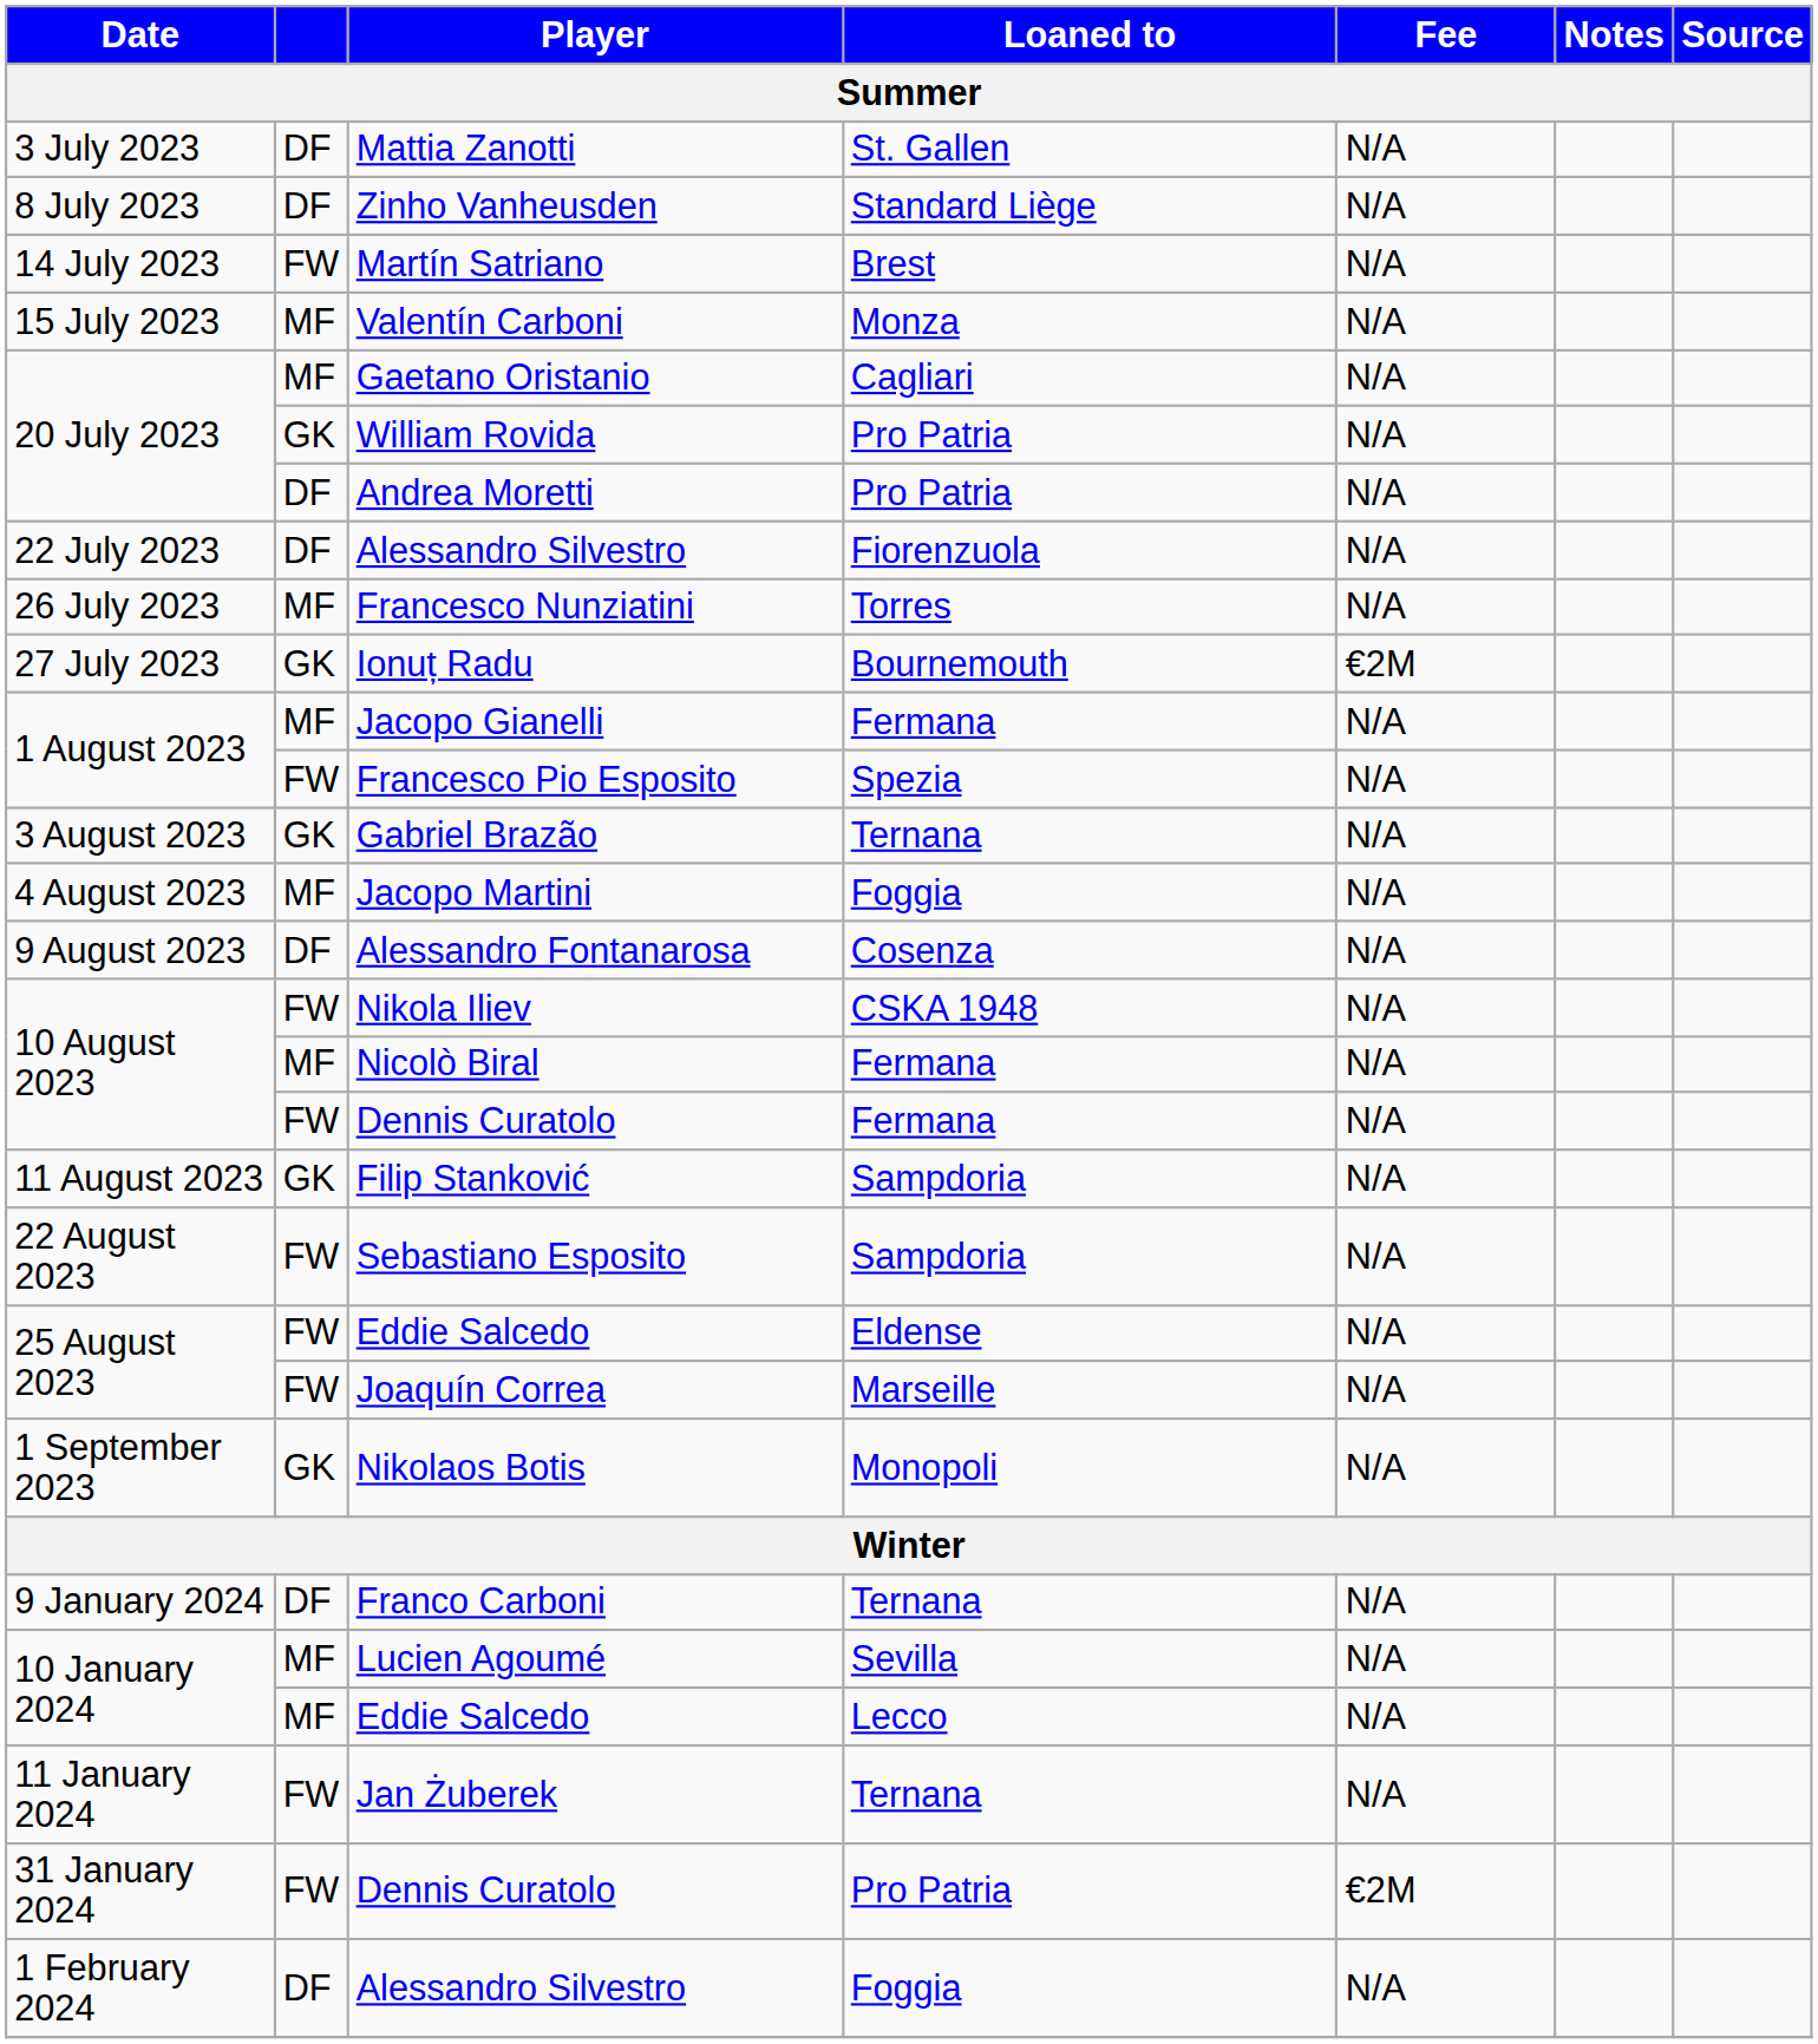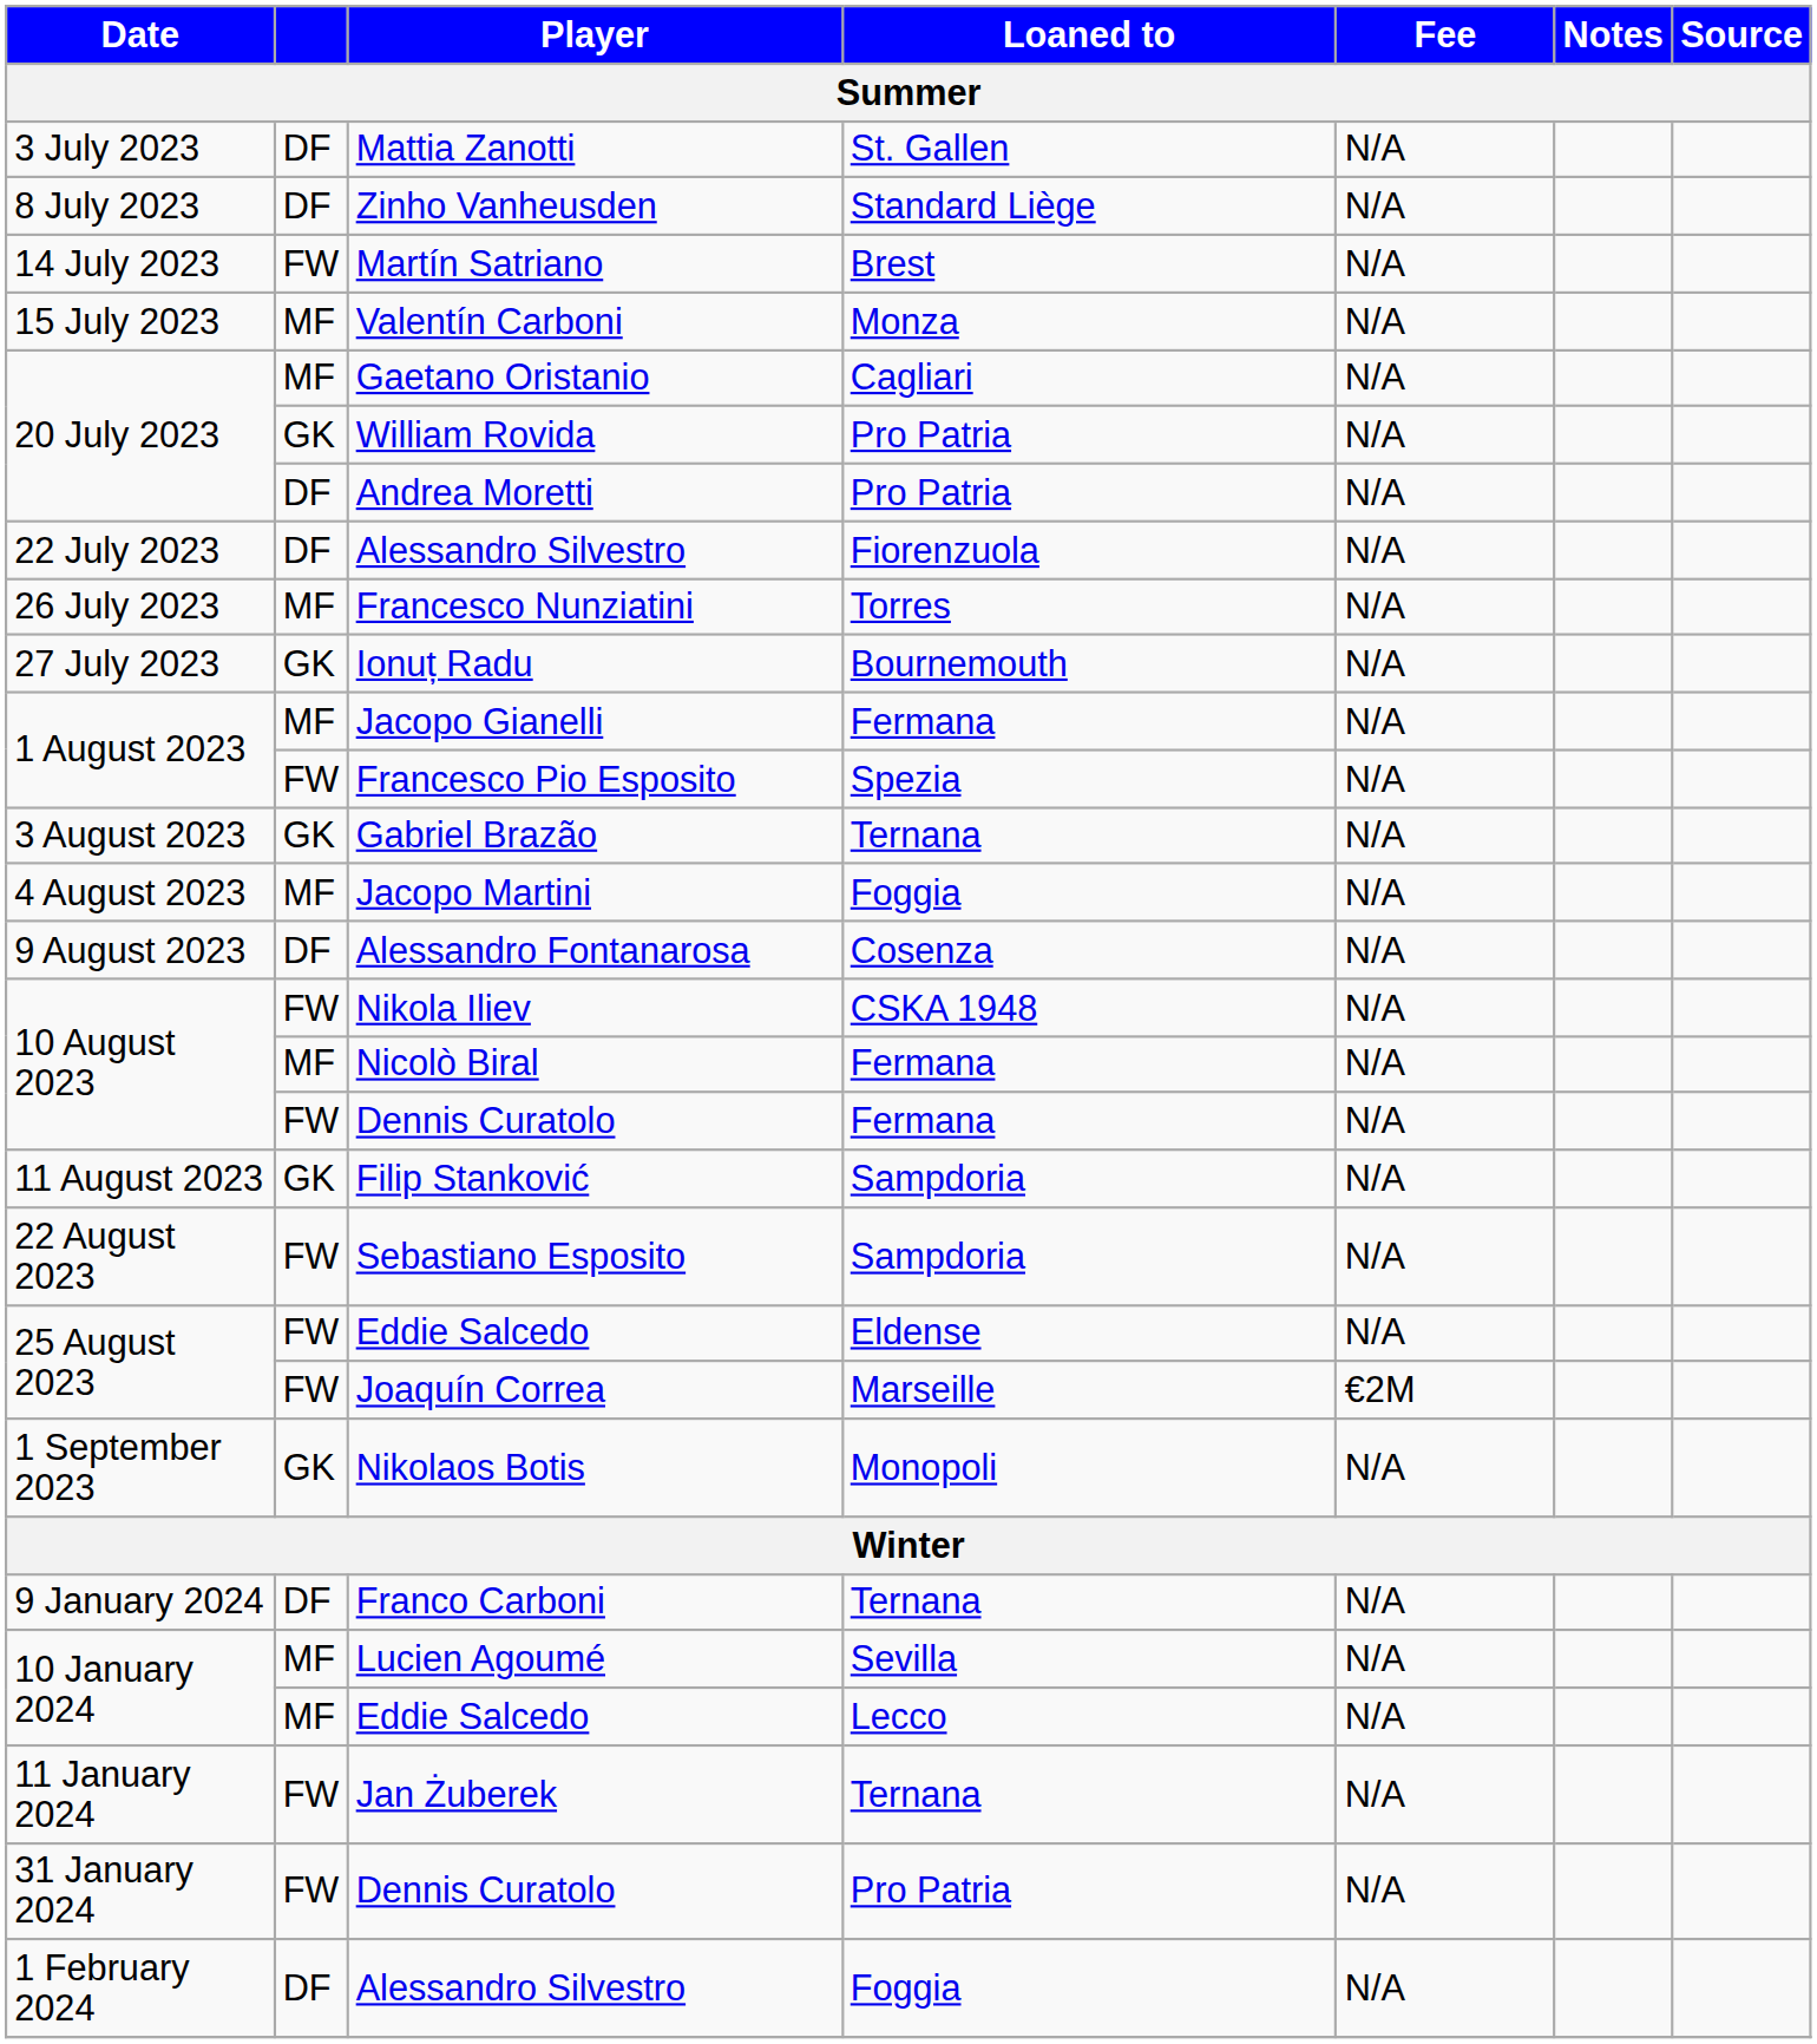 <table class="wikitable sortable" style="font-size:90%;">
 <tr>
 <th style="background:#0000FF; color:white; width:100px;">Date</th>
 <th style="background:#0000FF; color:white; width:20px;"></th>
 <th style="background:#0000FF; color:white; width:190px;">Player</th>
 <th style="background:#0000FF; color:white; width:190px;">Loaned to</th>
 <th style="background:#0000FF; color:white; width:80px;">Fee</th>
 <th style="background:#0000FF; color:white; width:20px;" class="unsortable">Notes</th>
 <th style="background:#0000FF; color:white; width:20px;" class="unsortable">Source</th>
 </tr>
 <tr>
 <th colspan=8>Summer</th>
 </tr>
 <tr>
 <td>3 July 2023</td>
 <td>DF</td>
 <td> <a href='#'>Mattia Zanotti</a></td>
 <td> <a href='#'>St. Gallen</a></td>
 <td>N/A</td>
 <td></td>
 <td></td>
 </tr>
 <tr>
 <td>8 July 2023</td>
 <td>DF</td>
 <td> <a href='#'>Zinho Vanheusden</a></td>
 <td> <a href='#'>Standard Liège</a></td>
 <td>N/A</td>
 <td></td>
 <td></td>
 </tr>
 <tr>
 <td>14 July 2023</td>
 <td>FW</td>
 <td> <a href='#'>Martín Satriano</a></td>
 <td> <a href='#'>Brest</a></td>
 <td>N/A</td>
 <td></td>
 <td></td>
 </tr>
 <tr>
 <td>15 July 2023</td>
 <td>MF</td>
 <td> <a href='#'>Valentín Carboni</a></td>
 <td> <a href='#'>Monza</a></td>
 <td>N/A</td>
 <td></td>
 <td></td>
 </tr>
 <tr>
 <td rowspan="3">20 July 2023</td>
 <td>MF</td>
 <td> <a href='#'>Gaetano Oristanio</a></td>
 <td> <a href='#'>Cagliari</a></td>
 <td>N/A</td>
 <td></td>
 <td></td>
 </tr>
 <tr>
 <td>GK</td>
 <td> <a href='#'>William Rovida</a></td>
 <td> <a href='#'>Pro Patria</a></td>
 <td>N/A</td>
 <td></td>
 <td></td>
 </tr>
 <tr>
 <td>DF</td>
 <td> <a href='#'>Andrea Moretti</a></td>
 <td> <a href='#'>Pro Patria</a></td>
 <td>N/A</td>
 <td></td>
 <td></td>
 </tr>
 <tr>
 <td>22 July 2023</td>
 <td>DF</td>
 <td> <a href='#'>Alessandro Silvestro</a></td>
 <td> <a href='#'>Fiorenzuola</a></td>
 <td>N/A</td>
 <td></td>
 <td></td>
 </tr>
 <tr>
 <td>26 July 2023</td>
 <td>MF</td>
 <td> <a href='#'>Francesco Nunziatini</a></td>
 <td> <a href='#'>Torres</a></td>
 <td>N/A</td>
 <td></td>
 <td></td>
 </tr>
 <tr>
 <td>27 July 2023</td>
 <td>GK</td>
 <td> <a href='#'>Ionuț Radu</a></td>
 <td> <a href='#'>Bournemouth</a></td>
-<td>€2M</td>
+<td>N/A</td>
 <td></td>
 <td></td>
 </tr>
 <tr>
 <td rowspan="2">1 August 2023</td>
 <td>MF</td>
 <td> <a href='#'>Jacopo Gianelli</a></td>
 <td> <a href='#'>Fermana</a></td>
 <td>N/A</td>
 <td></td>
 <td></td>
 </tr>
 <tr>
 <td>FW</td>
 <td> <a href='#'>Francesco Pio Esposito</a></td>
 <td> <a href='#'>Spezia</a></td>
 <td>N/A</td>
 <td></td>
 <td></td>
 </tr>
 <tr>
 <td>3 August 2023</td>
 <td>GK</td>
 <td> <a href='#'>Gabriel Brazão</a></td>
 <td> <a href='#'>Ternana</a></td>
 <td>N/A</td>
 <td></td>
 <td></td>
 </tr>
 <tr>
 <td>4 August 2023</td>
 <td>MF</td>
 <td> <a href='#'>Jacopo Martini</a></td>
 <td> <a href='#'>Foggia</a></td>
 <td>N/A</td>
 <td></td>
 <td></td>
 </tr>
 <tr>
 <td>9 August 2023</td>
 <td>DF</td>
 <td> <a href='#'>Alessandro Fontanarosa</a></td>
 <td> <a href='#'>Cosenza</a></td>
 <td>N/A</td>
 <td></td>
 <td></td>
 </tr>
 <tr>
 <td rowspan="3">10 August 2023</td>
 <td>FW</td>
 <td> <a href='#'>Nikola Iliev</a></td>
 <td> <a href='#'>CSKA 1948</a></td>
 <td>N/A</td>
 <td></td>
 <td></td>
 </tr>
 <tr>
 <td>MF</td>
 <td> <a href='#'>Nicolò Biral</a></td>
 <td> <a href='#'>Fermana</a></td>
 <td>N/A</td>
 <td></td>
 <td></td>
 </tr>
 <tr>
 <td>FW</td>
 <td> <a href='#'>Dennis Curatolo</a></td>
 <td> <a href='#'>Fermana</a></td>
 <td>N/A</td>
 <td></td>
 <td></td>
 </tr>
 <tr>
 <td>11 August 2023</td>
 <td>GK</td>
 <td> <a href='#'>Filip Stanković</a></td>
 <td> <a href='#'>Sampdoria</a></td>
 <td>N/A</td>
 <td></td>
 <td></td>
 </tr>
 <tr>
 <td>22 August 2023</td>
 <td>FW</td>
 <td> <a href='#'>Sebastiano Esposito</a></td>
 <td> <a href='#'>Sampdoria</a></td>
 <td>N/A</td>
 <td></td>
 <td></td>
 </tr>
 <tr>
 <td rowspan="2">25 August 2023</td>
 <td>FW</td>
 <td> <a href='#'>Eddie Salcedo</a></td>
 <td> <a href='#'>Eldense</a></td>
 <td>N/A</td>
 <td></td>
 <td></td>
 </tr>
 <tr>
 <td>FW</td>
 <td> <a href='#'>Joaquín Correa</a></td>
 <td> <a href='#'>Marseille</a></td>
-<td>N/A</td>
+<td>€2M</td>
 <td></td>
 <td></td>
 </tr>
 <tr>
 <td>1 September 2023</td>
 <td>GK</td>
 <td> <a href='#'>Nikolaos Botis</a></td>
 <td> <a href='#'>Monopoli</a></td>
 <td>N/A</td>
 <td></td>
 <td></td>
 </tr>
 <tr>
 <th colspan=8>Winter</th>
 </tr>
 <tr>
 <td>9 January 2024</td>
 <td>DF</td>
 <td> <a href='#'>Franco Carboni</a></td>
 <td> <a href='#'>Ternana</a></td>
 <td>N/A</td>
 <td></td>
 <td></td>
 </tr>
 <tr>
 <td rowspan="2">10 January 2024</td>
 <td>MF</td>
 <td> <a href='#'>Lucien Agoumé</a></td>
 <td> <a href='#'>Sevilla</a></td>
 <td>N/A</td>
 <td></td>
 <td></td>
 </tr>
 <tr>
 <td>MF</td>
 <td> <a href='#'>Eddie Salcedo</a></td>
 <td> <a href='#'>Lecco</a></td>
 <td>N/A</td>
 <td></td>
 <td></td>
 </tr>
 <tr>
 <td>11 January 2024</td>
 <td>FW</td>
 <td> <a href='#'>Jan Żuberek</a></td>
 <td> <a href='#'>Ternana</a></td>
 <td>N/A</td>
 <td></td>
 <td></td>
 </tr>
 <tr>
 <td>31 January 2024</td>
 <td>FW</td>
 <td> <a href='#'>Dennis Curatolo</a></td>
 <td> <a href='#'>Pro Patria</a></td>
-<td>€2M</td>
+<td>N/A</td>
 <td></td>
 <td></td>
 </tr>
 <tr>
 <td>1 February 2024</td>
 <td>DF</td>
 <td> <a href='#'>Alessandro Silvestro</a></td>
 <td> <a href='#'>Foggia</a></td>
 <td>N/A</td>
 <td></td>
 <td></td>
 </tr>
 <tr>
 </tr>
 </table>
